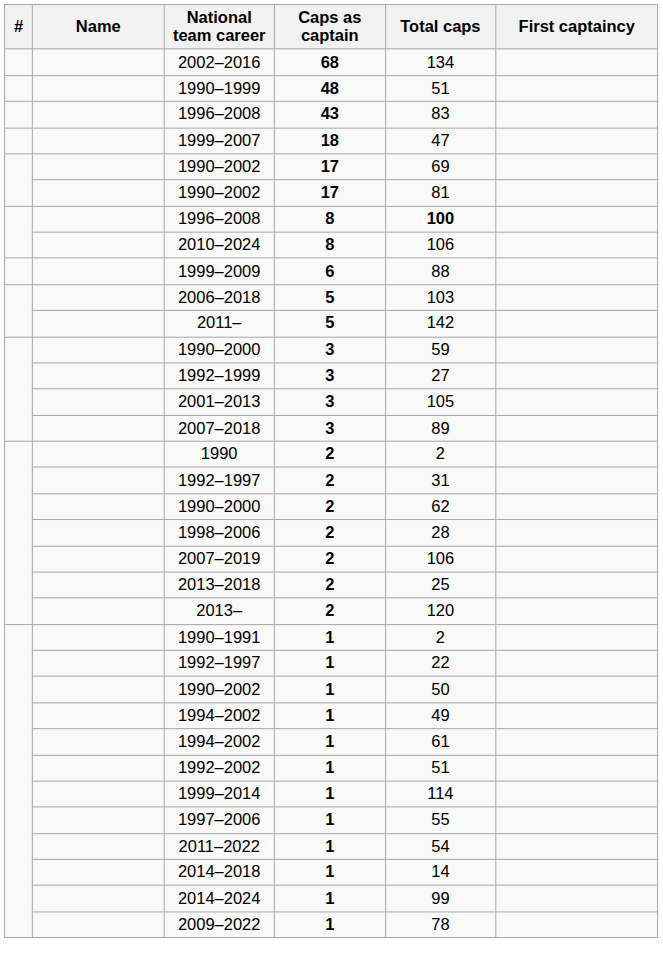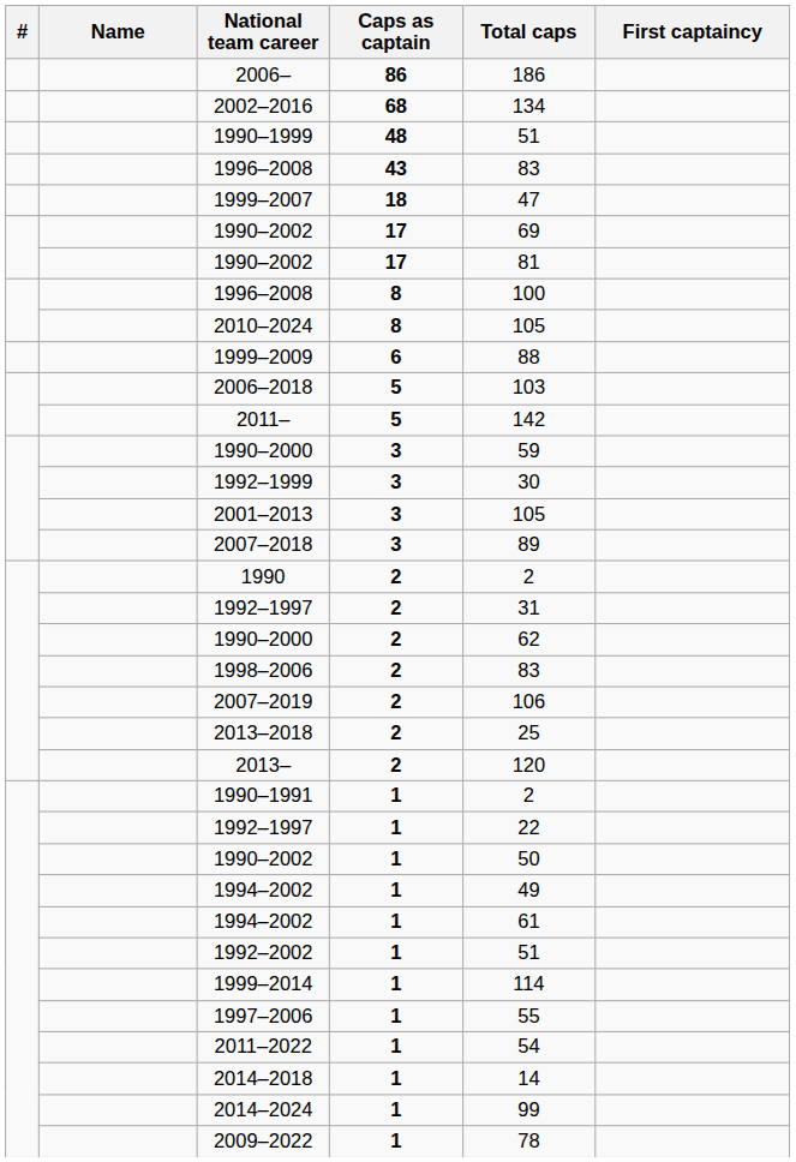 <table class="wikitable sortable" style="text-align: center;">
 <tr>
 <th scope="col" width="20">#</th>
 <th scope="col" width="120">Name</th>
 <th scope="col" width="100">National team career</th>
 <th scope="col" width="100">Caps as captain</th>
 <th scope="col" width="100">Total caps</th>
 <th scope="col" width="150">First captaincy</th>
+</tr>
+<tr>
+<td></td>
+<td style="text-align:left;"></td>
+<td>2006–</td>
+<td><strong>86</strong></td>
+<td>186</td>
+<td style="text-align:left;"></td>
 </tr>
 <tr>
 <td></td>
 <td style="text-align:left;"></td>
 <td>2002–2016</td>
 <td><strong>68</strong></td>
 <td>134</td>
 <td style="text-align:left;"></td>
 </tr>
 <tr>
 <td></td>
 <td style="text-align:left;"></td>
 <td>1990–1999</td>
 <td><strong>48</strong></td>
 <td>51</td>
 <td style="text-align:left;"></td>
 </tr>
 <tr>
 <td></td>
 <td style="text-align:left;"></td>
 <td>1996–2008</td>
 <td><strong>43</strong></td>
 <td>83</td>
 <td style="text-align:left;"></td>
 </tr>
 <tr>
 <td></td>
 <td style="text-align:left;"></td>
 <td>1999–2007</td>
 <td><strong>18</strong></td>
 <td>47</td>
 <td style="text-align:left;"></td>
 </tr>
 <tr>
 <td rowspan=2></td>
 <td style="text-align:left;"></td>
 <td>1990–2002</td>
 <td><strong>17</strong></td>
 <td>69</td>
 <td style="text-align:left;"></td>
 </tr>
 <tr>
 <td style="text-align:left;"></td>
 <td>1990–2002</td>
 <td><strong>17</strong></td>
 <td>81</td>
 <td style="text-align:left;"></td>
 </tr>
 <tr>
 <td rowspan=2></td>
 <td style="text-align:left;"></td>
 <td>1996–2008</td>
 <td><strong>8</strong></td>
-<td><strong>100</strong></td>
+<td>100</td>
 <td style="text-align:left;"></td>
 </tr>
 <tr>
 <td style="text-align:left;"></td>
 <td>2010–2024</td>
 <td><strong>8</strong></td>
-<td>106</td>
+<td>105</td>
 <td style="text-align:left;"></td>
 </tr>
 <tr>
 <td></td>
 <td style="text-align:left;"></td>
 <td>1999–2009</td>
 <td><strong>6</strong></td>
 <td>88</td>
 <td style="text-align:left;"></td>
 </tr>
 <tr>
 <td rowspan=2></td>
 <td style="text-align:left;"></td>
 <td>2006–2018</td>
 <td><strong>5</strong></td>
 <td>103</td>
 <td style="text-align:left;"></td>
 </tr>
 <tr>
 <td style="text-align:left;"></td>
 <td>2011–</td>
 <td><strong>5</strong></td>
 <td>142</td>
 <td style="text-align:left;"></td>
 </tr>
 <tr>
 <td rowspan=4></td>
 <td style="text-align:left;"></td>
 <td>1990–2000</td>
 <td><strong>3</strong></td>
 <td>59</td>
 <td style="text-align:left;"></td>
 </tr>
 <tr>
 <td style="text-align:left;"></td>
 <td>1992–1999</td>
 <td><strong>3</strong></td>
-<td>27</td>
+<td>30</td>
 <td style="text-align:left;"></td>
 </tr>
 <tr>
 <td style="text-align:left;"></td>
 <td>2001–2013</td>
 <td><strong>3</strong></td>
 <td>105</td>
 <td style="text-align:left;"></td>
 </tr>
 <tr>
 <td style="text-align:left;"></td>
 <td>2007–2018</td>
 <td><strong>3</strong></td>
 <td>89</td>
 <td style="text-align:left;"></td>
 </tr>
 <tr>
 <td rowspan=7></td>
 <td style="text-align:left;"></td>
 <td>1990</td>
 <td><strong>2</strong></td>
 <td>2</td>
 <td style="text-align:left;"></td>
 </tr>
 <tr>
 <td style="text-align:left;"></td>
 <td>1992–1997</td>
 <td><strong>2</strong></td>
 <td>31</td>
 <td style="text-align:left;"></td>
 </tr>
 <tr>
 <td style="text-align:left;"></td>
 <td>1990–2000</td>
 <td><strong>2</strong></td>
 <td>62</td>
 <td style="text-align:left;"></td>
 </tr>
 <tr>
 <td style="text-align:left;"></td>
 <td>1998–2006</td>
 <td><strong>2</strong></td>
-<td>28</td>
+<td>83</td>
 <td style="text-align:left;"></td>
 </tr>
 <tr>
 <td style="text-align:left;"></td>
 <td>2007–2019</td>
 <td><strong>2</strong></td>
 <td>106</td>
 <td style="text-align:left;"></td>
 </tr>
 <tr>
 <td style="text-align:left;"></td>
 <td>2013–2018</td>
 <td><strong>2</strong></td>
 <td>25</td>
 <td style="text-align:left;"></td>
 </tr>
 <tr>
 <td style="text-align:left;"></td>
 <td>2013–</td>
 <td><strong>2</strong></td>
 <td>120</td>
 <td style="text-align:left;"></td>
 </tr>
 <tr>
 <td rowspan=12></td>
 <td style="text-align:left;"></td>
 <td>1990–1991</td>
 <td><strong>1</strong></td>
 <td>2</td>
 <td style="text-align:left;"></td>
 </tr>
 <tr>
 <td style="text-align:left;"></td>
 <td>1992–1997</td>
 <td><strong>1</strong></td>
 <td>22</td>
 <td style="text-align:left;"></td>
 </tr>
 <tr>
 <td style="text-align:left;"></td>
 <td>1990–2002</td>
 <td><strong>1</strong></td>
 <td>50</td>
 <td style="text-align:left;"></td>
 </tr>
 <tr>
 <td style="text-align:left;"></td>
 <td>1994–2002</td>
 <td><strong>1</strong></td>
 <td>49</td>
 <td style="text-align:left;"></td>
 </tr>
 <tr>
 <td style="text-align:left;"></td>
 <td>1994–2002</td>
 <td><strong>1</strong></td>
 <td>61</td>
 <td style="text-align:left;"></td>
 </tr>
 <tr>
 <td style="text-align:left;"></td>
 <td>1992–2002</td>
 <td><strong>1</strong></td>
 <td>51</td>
 <td style="text-align:left;"></td>
 </tr>
 <tr>
 <td style="text-align:left;"></td>
 <td>1999–2014</td>
 <td><strong>1</strong></td>
 <td>114</td>
 <td style="text-align:left;"></td>
 </tr>
 <tr>
 <td style="text-align:left;"></td>
 <td>1997–2006</td>
 <td><strong>1</strong></td>
 <td>55</td>
 <td style="text-align:left;"></td>
 </tr>
 <tr>
 <td style="text-align:left;"></td>
 <td>2011–2022</td>
 <td><strong>1</strong></td>
 <td>54</td>
 <td style="text-align:left;"></td>
 </tr>
 <tr>
 <td style="text-align:left;"></td>
 <td>2014–2018</td>
 <td><strong>1</strong></td>
 <td>14</td>
 <td style="text-align:left;"></td>
 </tr>
 <tr>
 <td style="text-align:left;"></td>
 <td>2014–2024</td>
 <td><strong>1</strong></td>
 <td>99</td>
 <td style="text-align:left;"></td>
 </tr>
 <tr>
 <td style="text-align:left;"></td>
 <td>2009–2022</td>
 <td><strong>1</strong></td>
 <td>78</td>
 <td style="text-align:left;"></td>
 </tr>
 <tr>
 </tr>
 </table>
